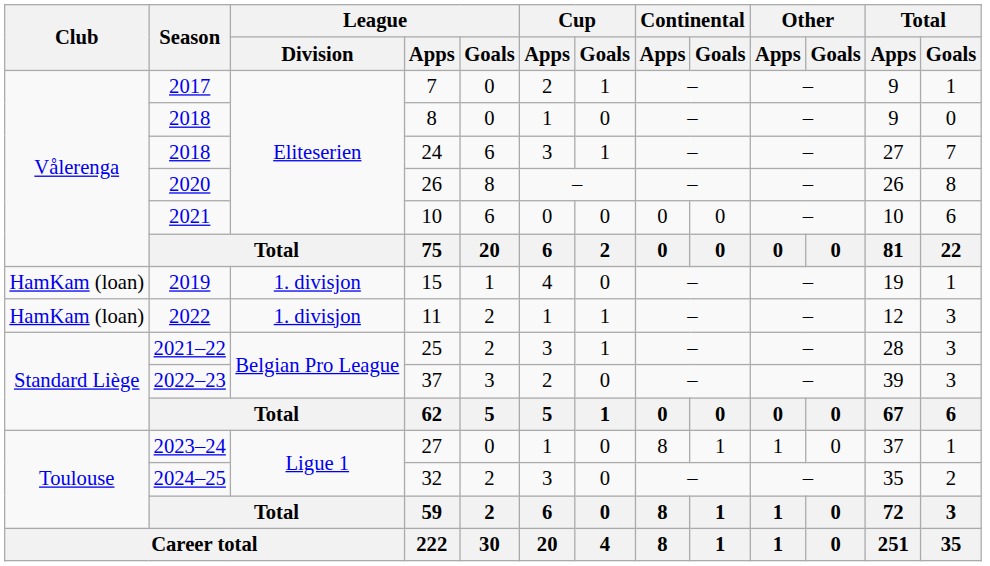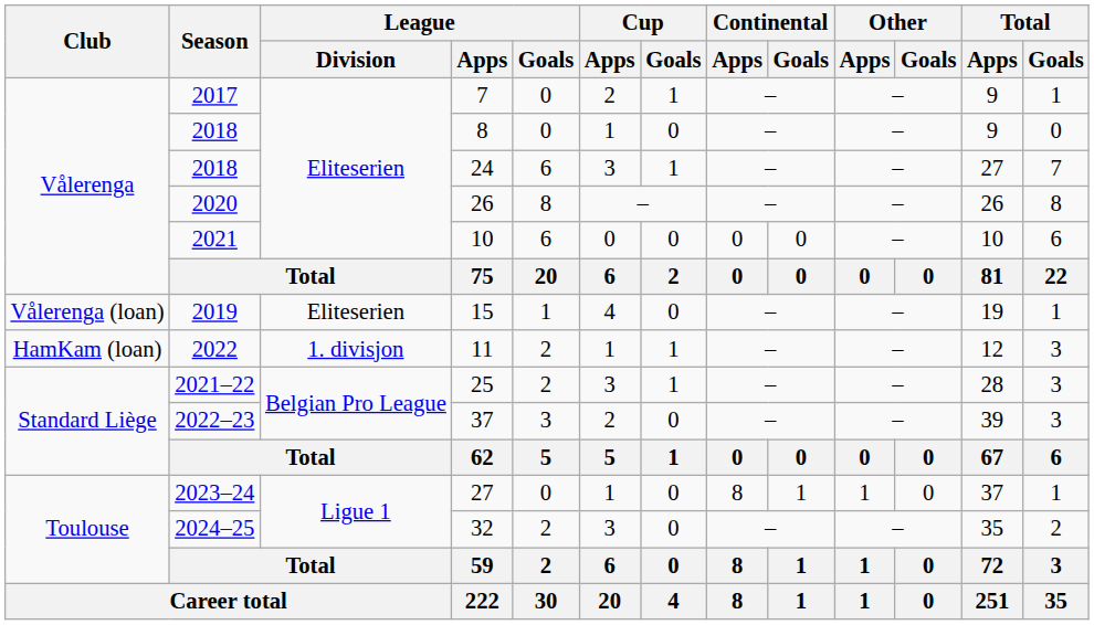 <table class="wikitable" style="text-align:center">
 <tr>
 <th rowspan="2">Club</th>
 <th rowspan="2">Season</th>
 <th colspan="3">League</th>
 <th colspan="2">Cup</th>
 <th colspan="2">Continental</th>
 <th colspan="2">Other</th>
 <th colspan="2">Total</th>
 </tr>
 <tr>
 <th>Division</th>
 <th>Apps</th>
 <th>Goals</th>
 <th>Apps</th>
 <th>Goals</th>
 <th>Apps</th>
 <th>Goals</th>
 <th>Apps</th>
 <th>Goals</th>
 <th>Apps</th>
 <th>Goals</th>
 </tr>
 <tr>
 <td rowspan="6"><a href='#'>Vålerenga</a></td>
 <td><a href='#'>2017</a></td>
 <td rowspan="5"><a href='#'>Eliteserien</a></td>
 <td>7</td>
 <td>0</td>
 <td>2</td>
 <td>1</td>
 <td colspan="2">–</td>
 <td colspan="2">–</td>
 <td>9</td>
 <td>1</td>
 </tr>
 <tr>
 <td><a href='#'>2018</a></td>
 <td>8</td>
 <td>0</td>
 <td>1</td>
 <td>0</td>
 <td colspan="2">–</td>
 <td colspan="2">–</td>
 <td>9</td>
 <td>0</td>
 </tr>
 <tr>
 <td><a href='#'>2018</a></td>
 <td>24</td>
 <td>6</td>
 <td>3</td>
 <td>1</td>
 <td colspan="2">–</td>
 <td colspan="2">–</td>
 <td>27</td>
 <td>7</td>
 </tr>
 <tr>
 <td><a href='#'>2020</a></td>
 <td>26</td>
 <td>8</td>
 <td colspan="2">–</td>
 <td colspan="2">–</td>
 <td colspan="2">–</td>
 <td>26</td>
 <td>8</td>
 </tr>
 <tr>
 <td><a href='#'>2021</a></td>
 <td>10</td>
 <td>6</td>
 <td>0</td>
 <td>0</td>
 <td>0</td>
 <td>0</td>
 <td colspan="2">–</td>
 <td>10</td>
 <td>6</td>
 </tr>
 <tr>
 <th colspan="2">Total</th>
 <th>75</th>
 <th>20</th>
 <th>6</th>
 <th>2</th>
 <th>0</th>
 <th>0</th>
 <th>0</th>
 <th>0</th>
 <th>81</th>
 <th>22</th>
 </tr>
 <tr>
-<td><a href='#'>HamKam</a> (loan)</td>
+<td><a href='#'>Vålerenga</a> (loan)</td>
 <td><a href='#'>2019</a></td>
-<td><a href='#'>1. divisjon</a></td>
+<td>Eliteserien</td>
 <td>15</td>
 <td>1</td>
 <td>4</td>
 <td>0</td>
 <td colspan="2">–</td>
 <td colspan="2">–</td>
 <td>19</td>
 <td>1</td>
 </tr>
 <tr>
 <td><a href='#'>HamKam</a> (loan)</td>
 <td><a href='#'>2022</a></td>
 <td><a href='#'>1. divisjon</a></td>
 <td>11</td>
 <td>2</td>
 <td>1</td>
 <td>1</td>
 <td colspan="2">–</td>
 <td colspan="2">–</td>
 <td>12</td>
 <td>3</td>
 </tr>
 <tr>
 <td rowspan="3"><a href='#'>Standard Liège</a></td>
 <td><a href='#'>2021–22</a></td>
 <td rowspan="2"><a href='#'>Belgian Pro League</a></td>
 <td>25</td>
 <td>2</td>
 <td>3</td>
 <td>1</td>
 <td colspan="2">–</td>
 <td colspan="2">–</td>
 <td>28</td>
 <td>3</td>
 </tr>
 <tr>
 <td><a href='#'>2022–23</a></td>
 <td>37</td>
 <td>3</td>
 <td>2</td>
 <td>0</td>
 <td colspan="2">–</td>
 <td colspan="2">–</td>
 <td>39</td>
 <td>3</td>
 </tr>
 <tr>
 <th colspan="2">Total</th>
 <th>62</th>
 <th>5</th>
 <th>5</th>
 <th>1</th>
 <th>0</th>
 <th>0</th>
 <th>0</th>
 <th>0</th>
 <th>67</th>
 <th>6</th>
 </tr>
 <tr>
 <td rowspan="3"><a href='#'>Toulouse</a></td>
 <td><a href='#'>2023–24</a></td>
 <td rowspan="2"><a href='#'>Ligue 1</a></td>
 <td>27</td>
 <td>0</td>
 <td>1</td>
 <td>0</td>
 <td>8</td>
 <td>1</td>
 <td>1</td>
 <td>0</td>
 <td>37</td>
 <td>1</td>
 </tr>
 <tr>
 <td><a href='#'>2024–25</a></td>
 <td>32</td>
 <td>2</td>
 <td>3</td>
 <td>0</td>
 <td colspan="2">–</td>
 <td colspan="2">–</td>
 <td>35</td>
 <td>2</td>
 </tr>
 <tr>
 <th colspan="2">Total</th>
 <th>59</th>
 <th>2</th>
 <th>6</th>
 <th>0</th>
 <th>8</th>
 <th>1</th>
 <th>1</th>
 <th>0</th>
 <th>72</th>
 <th>3</th>
 </tr>
 <tr>
 <th colspan="3">Career total</th>
 <th>222</th>
 <th>30</th>
 <th>20</th>
 <th>4</th>
 <th>8</th>
 <th>1</th>
 <th>1</th>
 <th>0</th>
 <th>251</th>
 <th>35</th>
 </tr>
 </table>
